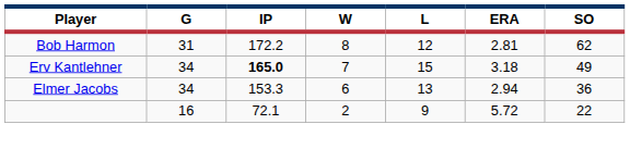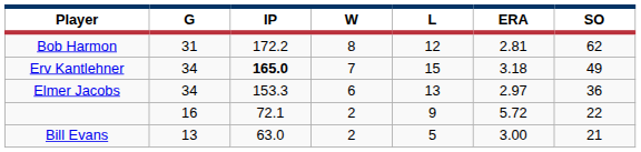 <table class="wikitable sortable">
 <tr>
 <th style="background:#FFFFFF; border-top:#023465 5px solid; border-bottom:#ba313c 5px solid;" width="16%">Player</th>
 <th style="background:#FFFFFF; border-top:#023465 5px solid; border-bottom:#ba313c 5px solid;" width="9%">G</th>
 <th style="background:#FFFFFF; border-top:#023465 5px solid; border-bottom:#ba313c 5px solid;" width="9%">IP</th>
 <th style="background:#FFFFFF; border-top:#023465 5px solid; border-bottom:#ba313c 5px solid;" width="9%">W</th>
 <th style="background:#FFFFFF; border-top:#023465 5px solid; border-bottom:#ba313c 5px solid;" width="9%">L</th>
 <th style="background:#FFFFFF; border-top:#023465 5px solid; border-bottom:#ba313c 5px solid;" width="9%">ERA</th>
 <th style="background:#FFFFFF; border-top:#023465 5px solid; border-bottom:#ba313c 5px solid;" width="9%">SO</th>
 </tr>
 <tr align="center">
 <td><a href='#'>Bob Harmon</a></td>
 <td>31</td>
 <td>172.2</td>
 <td>8</td>
 <td>12</td>
 <td>2.81</td>
 <td>62</td>
 </tr>
 <tr align=center>
 <td><a href='#'>Erv Kantlehner</a></td>
 <td>34</td>
 <td><strong>165.0</strong></td>
 <td>7</td>
 <td>15</td>
 <td>3.18</td>
 <td>49</td>
 </tr>
 <tr align=center>
 <td><a href='#'>Elmer Jacobs</a></td>
 <td>34</td>
 <td>153.3</td>
 <td>6</td>
 <td>13</td>
-<td>2.94</td>
+<td>2.97</td>
 <td>36</td>
 </tr>
 <tr align=center>
 <td></td>
 <td>16</td>
 <td>72.1</td>
 <td>2</td>
 <td>9</td>
 <td>5.72</td>
 <td>22</td>
 </tr>
+<tr align="center">
+<td><a href='#'>Bill Evans</a></td>
+<td>13</td>
+<td>63.0</td>
+<td>2</td>
+<td>5</td>
+<td>3.00</td>
+<td>21</td>
+</tr>
 </table>
